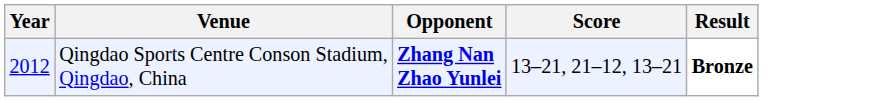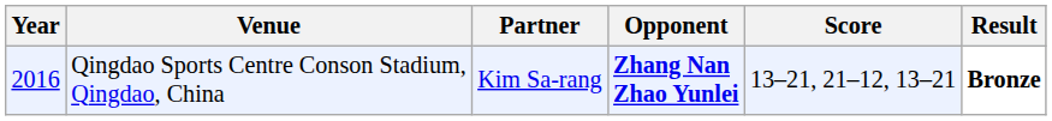 <table class="sortable wikitable" style="font-size: 90%;">
 <tr>
 <th>Year</th>
 <th>Venue</th>
+<th>Partner</th>
 <th>Opponent</th>
 <th>Score</th>
 <th>Result</th>
 </tr>
 <tr style="background:#ECF2FF">
-<td align="center"><a href='#'>2012</a></td>
+<td align="center"><a href='#'>2016</a></td>
 <td align="left">Qingdao Sports Centre Conson Stadium,<br><a href='#'>Qingdao</a>, China</td>
+<td align="left"> <a href='#'>Kim Sa-rang</a></td>
 <td align="left"><strong> <a href='#'>Zhang Nan</a><br> <a href='#'>Zhao Yunlei</a></strong></td>
 <td align="left">13–21, 21–12, 13–21</td>
 <td style="text-align:left; background:white"> <strong>Bronze</strong></td>
 </tr>
 </table>
